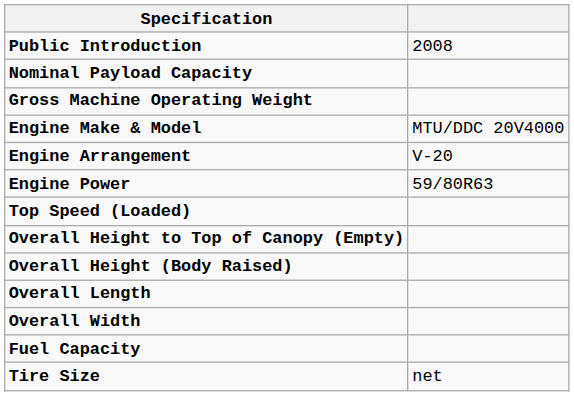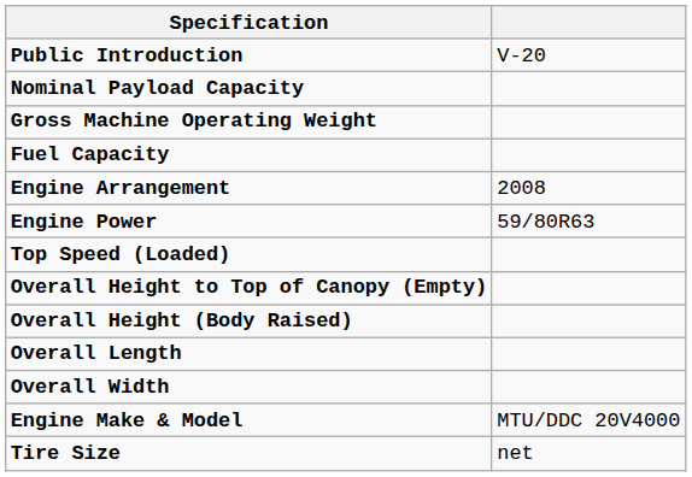 <table class="wikitable">
 <tr>
 <th>Specification</th>
 <th></th>
 </tr>
 <tr>
 <td><strong>Public Introduction</strong></td>
-<td>2008</td>
+<td>V-20</td>
 </tr>
 <tr>
 <td><strong> Nominal Payload Capacity </strong></td>
 <td></td>
 </tr>
 <tr>
 <td><strong> Gross Machine Operating Weight </strong></td>
 <td></td>
 </tr>
 <tr>
-<td><strong> Engine Make & Model </strong></td>
-<td>MTU/DDC 20V4000</td>
+<td><strong> Fuel Capacity </strong></td>
+<td></td>
 </tr>
 <tr>
 <td><strong> Engine Arrangement </strong></td>
-<td>V-20</td>
+<td>2008</td>
 </tr>
 <tr>
 <td><strong> Engine Power </strong></td>
 <td>59/80R63</td>
 </tr>
 <tr>
 <td><strong> Top Speed (Loaded) </strong></td>
 <td></td>
 </tr>
 <tr>
 <td><strong> Overall Height to Top of Canopy (Empty) </strong></td>
 <td></td>
 </tr>
 <tr>
 <td><strong> Overall Height (Body Raised) </strong></td>
 <td></td>
 </tr>
 <tr>
 <td><strong> Overall Length </strong></td>
 <td></td>
 </tr>
 <tr>
 <td><strong> Overall Width </strong></td>
 <td></td>
 </tr>
 <tr>
-<td><strong> Fuel Capacity </strong></td>
-<td></td>
+<td><strong> Engine Make & Model </strong></td>
+<td>MTU/DDC 20V4000</td>
 </tr>
 <tr>
 <td><strong> Tire Size </strong></td>
 <td> net</td>
 </tr>
 </table>
